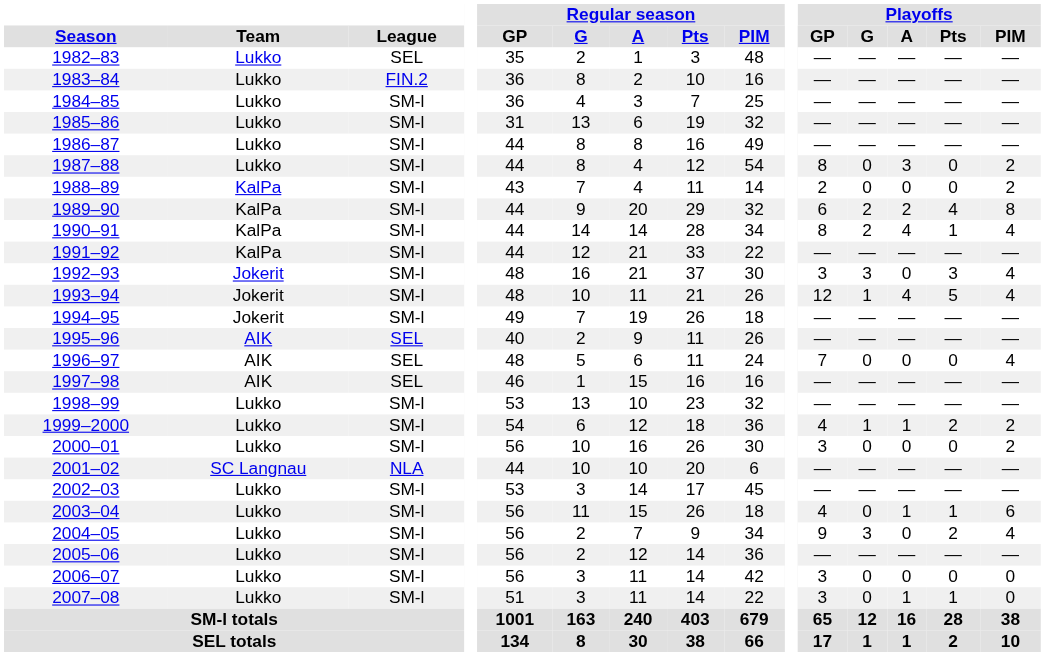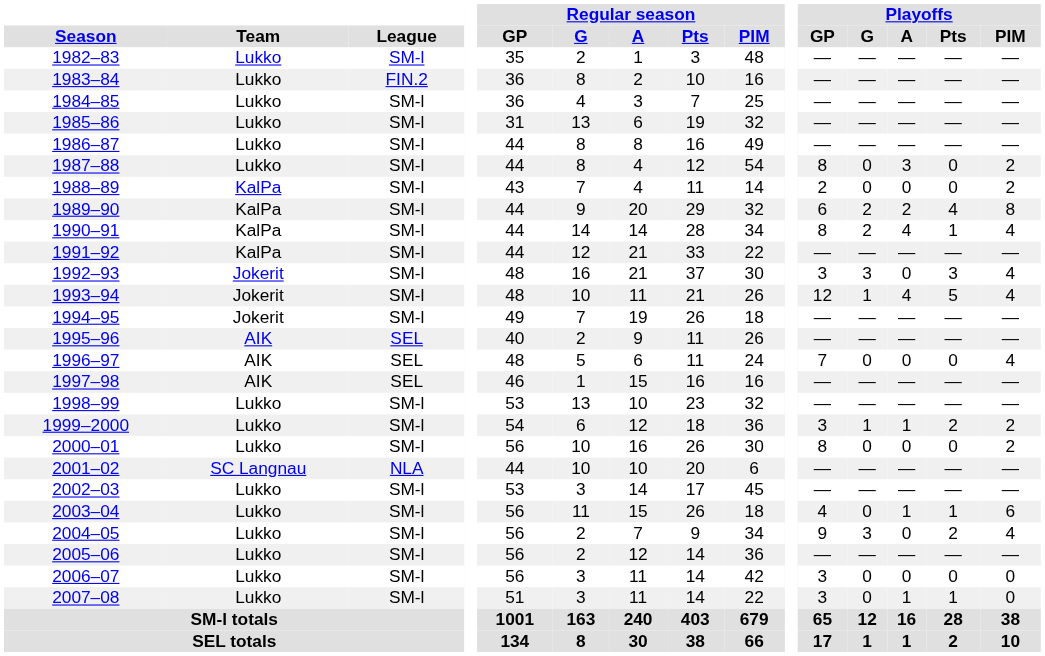 <table border="0" cellpadding="1" cellspacing="0" style="text-align:center; width:60em">
 <tr bgcolor="#e0e0e0">
 <th colspan="3" bgcolor="#ffffff"> </th>
 <th rowspan="99" bgcolor="#ffffff"> </th>
 <th colspan="5"><a href='#'>Regular season</a></th>
 <th rowspan="99" bgcolor="#ffffff"> </th>
 <th colspan="5"><a href='#'>Playoffs</a></th>
 </tr>
 <tr bgcolor="#e0e0e0">
 <th><a href='#'>Season</a></th>
 <th>Team</th>
 <th>League</th>
 <th>GP</th>
 <th><a href='#'>G</a></th>
 <th><a href='#'>A</a></th>
 <th><a href='#'>Pts</a></th>
 <th><a href='#'>PIM</a></th>
 <th>GP</th>
 <th>G</th>
 <th>A</th>
 <th>Pts</th>
 <th>PIM</th>
 </tr>
 <tr>
 <td><a href='#'>1982–83</a></td>
 <td><a href='#'>Lukko</a></td>
-<td>SEL</td>
+<td><a href='#'>SM-l</a></td>
 <td>35</td>
 <td>2</td>
 <td>1</td>
 <td>3</td>
 <td>48</td>
 <td>—</td>
 <td>—</td>
 <td>—</td>
 <td>—</td>
 <td>—</td>
 </tr>
 <tr bgcolor="#f0f0f0">
 <td><a href='#'>1983–84</a></td>
 <td>Lukko</td>
 <td><a href='#'>FIN.2</a></td>
 <td>36</td>
 <td>8</td>
 <td>2</td>
 <td>10</td>
 <td>16</td>
 <td>—</td>
 <td>—</td>
 <td>—</td>
 <td>—</td>
 <td>—</td>
 </tr>
 <tr>
 <td><a href='#'>1984–85</a></td>
 <td>Lukko</td>
 <td>SM-l</td>
 <td>36</td>
 <td>4</td>
 <td>3</td>
 <td>7</td>
 <td>25</td>
 <td>—</td>
 <td>—</td>
 <td>—</td>
 <td>—</td>
 <td>—</td>
 </tr>
 <tr bgcolor="#f0f0f0">
 <td><a href='#'>1985–86</a></td>
 <td>Lukko</td>
 <td>SM-l</td>
 <td>31</td>
 <td>13</td>
 <td>6</td>
 <td>19</td>
 <td>32</td>
 <td>—</td>
 <td>—</td>
 <td>—</td>
 <td>—</td>
 <td>—</td>
 </tr>
 <tr>
 <td><a href='#'>1986–87</a></td>
 <td>Lukko</td>
 <td>SM-l</td>
 <td>44</td>
 <td>8</td>
 <td>8</td>
 <td>16</td>
 <td>49</td>
 <td>—</td>
 <td>—</td>
 <td>—</td>
 <td>—</td>
 <td>—</td>
 </tr>
 <tr bgcolor="#f0f0f0">
 <td><a href='#'>1987–88</a></td>
 <td>Lukko</td>
 <td>SM-l</td>
 <td>44</td>
 <td>8</td>
 <td>4</td>
 <td>12</td>
 <td>54</td>
 <td>8</td>
 <td>0</td>
 <td>3</td>
 <td>0</td>
 <td>2</td>
 </tr>
 <tr>
 <td><a href='#'>1988–89</a></td>
 <td><a href='#'>KalPa</a></td>
 <td>SM-l</td>
 <td>43</td>
 <td>7</td>
 <td>4</td>
 <td>11</td>
 <td>14</td>
 <td>2</td>
 <td>0</td>
 <td>0</td>
 <td>0</td>
 <td>2</td>
 </tr>
 <tr bgcolor="#f0f0f0">
 <td><a href='#'>1989–90</a></td>
 <td>KalPa</td>
 <td>SM-l</td>
 <td>44</td>
 <td>9</td>
 <td>20</td>
 <td>29</td>
 <td>32</td>
 <td>6</td>
 <td>2</td>
 <td>2</td>
 <td>4</td>
 <td>8</td>
 </tr>
 <tr>
 <td><a href='#'>1990–91</a></td>
 <td>KalPa</td>
 <td>SM-l</td>
 <td>44</td>
 <td>14</td>
 <td>14</td>
 <td>28</td>
 <td>34</td>
 <td>8</td>
 <td>2</td>
 <td>4</td>
 <td>1</td>
 <td>4</td>
 </tr>
 <tr bgcolor="#f0f0f0">
 <td><a href='#'>1991–92</a></td>
 <td>KalPa</td>
 <td>SM-l</td>
 <td>44</td>
 <td>12</td>
 <td>21</td>
 <td>33</td>
 <td>22</td>
 <td>—</td>
 <td>—</td>
 <td>—</td>
 <td>—</td>
 <td>—</td>
 </tr>
 <tr>
 <td><a href='#'>1992–93</a></td>
 <td><a href='#'>Jokerit</a></td>
 <td>SM-l</td>
 <td>48</td>
 <td>16</td>
 <td>21</td>
 <td>37</td>
 <td>30</td>
 <td>3</td>
 <td>3</td>
 <td>0</td>
 <td>3</td>
 <td>4</td>
 </tr>
 <tr bgcolor="#f0f0f0">
 <td><a href='#'>1993–94</a></td>
 <td>Jokerit</td>
 <td>SM-l</td>
 <td>48</td>
 <td>10</td>
 <td>11</td>
 <td>21</td>
 <td>26</td>
 <td>12</td>
 <td>1</td>
 <td>4</td>
 <td>5</td>
 <td>4</td>
 </tr>
 <tr>
 <td><a href='#'>1994–95</a></td>
 <td>Jokerit</td>
 <td>SM-l</td>
 <td>49</td>
 <td>7</td>
 <td>19</td>
 <td>26</td>
 <td>18</td>
 <td>—</td>
 <td>—</td>
 <td>—</td>
 <td>—</td>
 <td>—</td>
 </tr>
 <tr bgcolor="#f0f0f0">
 <td><a href='#'>1995–96</a></td>
 <td><a href='#'>AIK</a></td>
 <td><a href='#'>SEL</a></td>
 <td>40</td>
 <td>2</td>
 <td>9</td>
 <td>11</td>
 <td>26</td>
 <td>—</td>
 <td>—</td>
 <td>—</td>
 <td>—</td>
 <td>—</td>
 </tr>
 <tr>
 <td><a href='#'>1996–97</a></td>
 <td>AIK</td>
 <td>SEL</td>
 <td>48</td>
 <td>5</td>
 <td>6</td>
 <td>11</td>
 <td>24</td>
 <td>7</td>
 <td>0</td>
 <td>0</td>
 <td>0</td>
 <td>4</td>
 </tr>
 <tr bgcolor="#f0f0f0">
 <td><a href='#'>1997–98</a></td>
 <td>AIK</td>
 <td>SEL</td>
 <td>46</td>
 <td>1</td>
 <td>15</td>
 <td>16</td>
 <td>16</td>
 <td>—</td>
 <td>—</td>
 <td>—</td>
 <td>—</td>
 <td>—</td>
 </tr>
 <tr>
 <td><a href='#'>1998–99</a></td>
 <td>Lukko</td>
 <td>SM-l</td>
 <td>53</td>
 <td>13</td>
 <td>10</td>
 <td>23</td>
 <td>32</td>
 <td>—</td>
 <td>—</td>
 <td>—</td>
 <td>—</td>
 <td>—</td>
 </tr>
 <tr bgcolor="#f0f0f0">
 <td><a href='#'>1999–2000</a></td>
 <td>Lukko</td>
 <td>SM-l</td>
 <td>54</td>
 <td>6</td>
 <td>12</td>
 <td>18</td>
 <td>36</td>
-<td>4</td>
+<td>3</td>
 <td>1</td>
 <td>1</td>
 <td>2</td>
 <td>2</td>
 </tr>
 <tr>
 <td><a href='#'>2000–01</a></td>
 <td>Lukko</td>
 <td>SM-l</td>
 <td>56</td>
 <td>10</td>
 <td>16</td>
 <td>26</td>
 <td>30</td>
-<td>3</td>
+<td>8</td>
 <td>0</td>
 <td>0</td>
 <td>0</td>
 <td>2</td>
 </tr>
 <tr bgcolor="#f0f0f0">
 <td><a href='#'>2001–02</a></td>
 <td><a href='#'>SC Langnau</a></td>
 <td><a href='#'>NLA</a></td>
 <td>44</td>
 <td>10</td>
 <td>10</td>
 <td>20</td>
 <td>6</td>
 <td>—</td>
 <td>—</td>
 <td>—</td>
 <td>—</td>
 <td>—</td>
 </tr>
 <tr>
 <td><a href='#'>2002–03</a></td>
 <td>Lukko</td>
 <td>SM-l</td>
 <td>53</td>
 <td>3</td>
 <td>14</td>
 <td>17</td>
 <td>45</td>
 <td>—</td>
 <td>—</td>
 <td>—</td>
 <td>—</td>
 <td>—</td>
 </tr>
 <tr bgcolor="#f0f0f0">
 <td><a href='#'>2003–04</a></td>
 <td>Lukko</td>
 <td>SM-l</td>
 <td>56</td>
 <td>11</td>
 <td>15</td>
 <td>26</td>
 <td>18</td>
 <td>4</td>
 <td>0</td>
 <td>1</td>
 <td>1</td>
 <td>6</td>
 </tr>
 <tr>
 <td><a href='#'>2004–05</a></td>
 <td>Lukko</td>
 <td>SM-l</td>
 <td>56</td>
 <td>2</td>
 <td>7</td>
 <td>9</td>
 <td>34</td>
 <td>9</td>
 <td>3</td>
 <td>0</td>
 <td>2</td>
 <td>4</td>
 </tr>
 <tr bgcolor="#f0f0f0">
 <td><a href='#'>2005–06</a></td>
 <td>Lukko</td>
 <td>SM-l</td>
 <td>56</td>
 <td>2</td>
 <td>12</td>
 <td>14</td>
 <td>36</td>
 <td>—</td>
 <td>—</td>
 <td>—</td>
 <td>—</td>
 <td>—</td>
 </tr>
 <tr>
 <td><a href='#'>2006–07</a></td>
 <td>Lukko</td>
 <td>SM-l</td>
 <td>56</td>
 <td>3</td>
 <td>11</td>
 <td>14</td>
 <td>42</td>
 <td>3</td>
 <td>0</td>
 <td>0</td>
 <td>0</td>
 <td>0</td>
 </tr>
 <tr bgcolor="#f0f0f0">
 <td><a href='#'>2007–08</a></td>
 <td>Lukko</td>
 <td>SM-l</td>
 <td>51</td>
 <td>3</td>
 <td>11</td>
 <td>14</td>
 <td>22</td>
 <td>3</td>
 <td>0</td>
 <td>1</td>
 <td>1</td>
 <td>0</td>
 </tr>
 <tr bgcolor="#e0e0e0">
 <th colspan="3">SM-l totals</th>
 <th>1001</th>
 <th>163</th>
 <th>240</th>
 <th>403</th>
 <th>679</th>
 <th>65</th>
 <th>12</th>
 <th>16</th>
 <th>28</th>
 <th>38</th>
 </tr>
 <tr bgcolor="#e0e0e0">
 <th colspan="3">SEL totals</th>
 <th>134</th>
 <th>8</th>
 <th>30</th>
 <th>38</th>
 <th>66</th>
 <th>17</th>
 <th>1</th>
 <th>1</th>
 <th>2</th>
 <th>10</th>
 </tr>
 </table>
